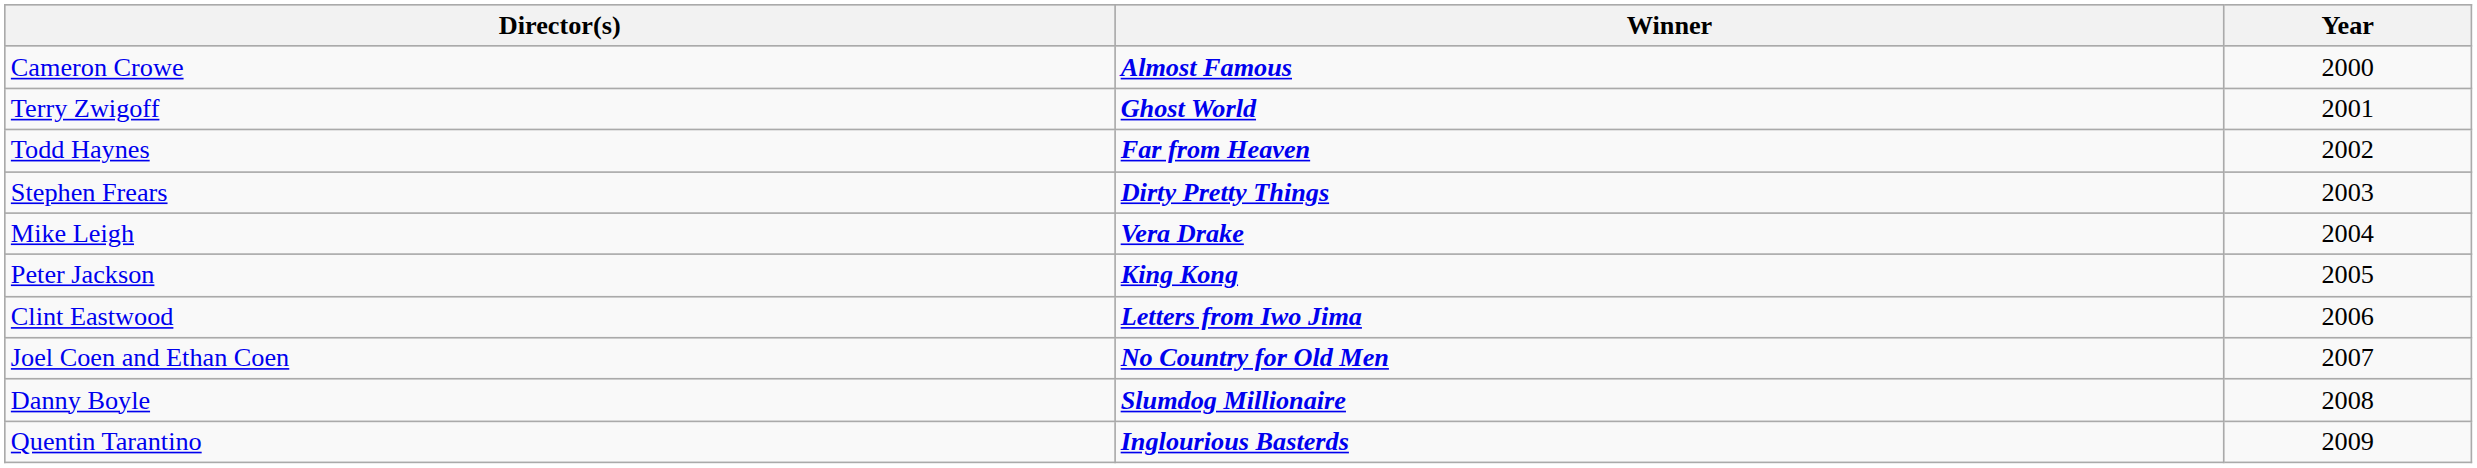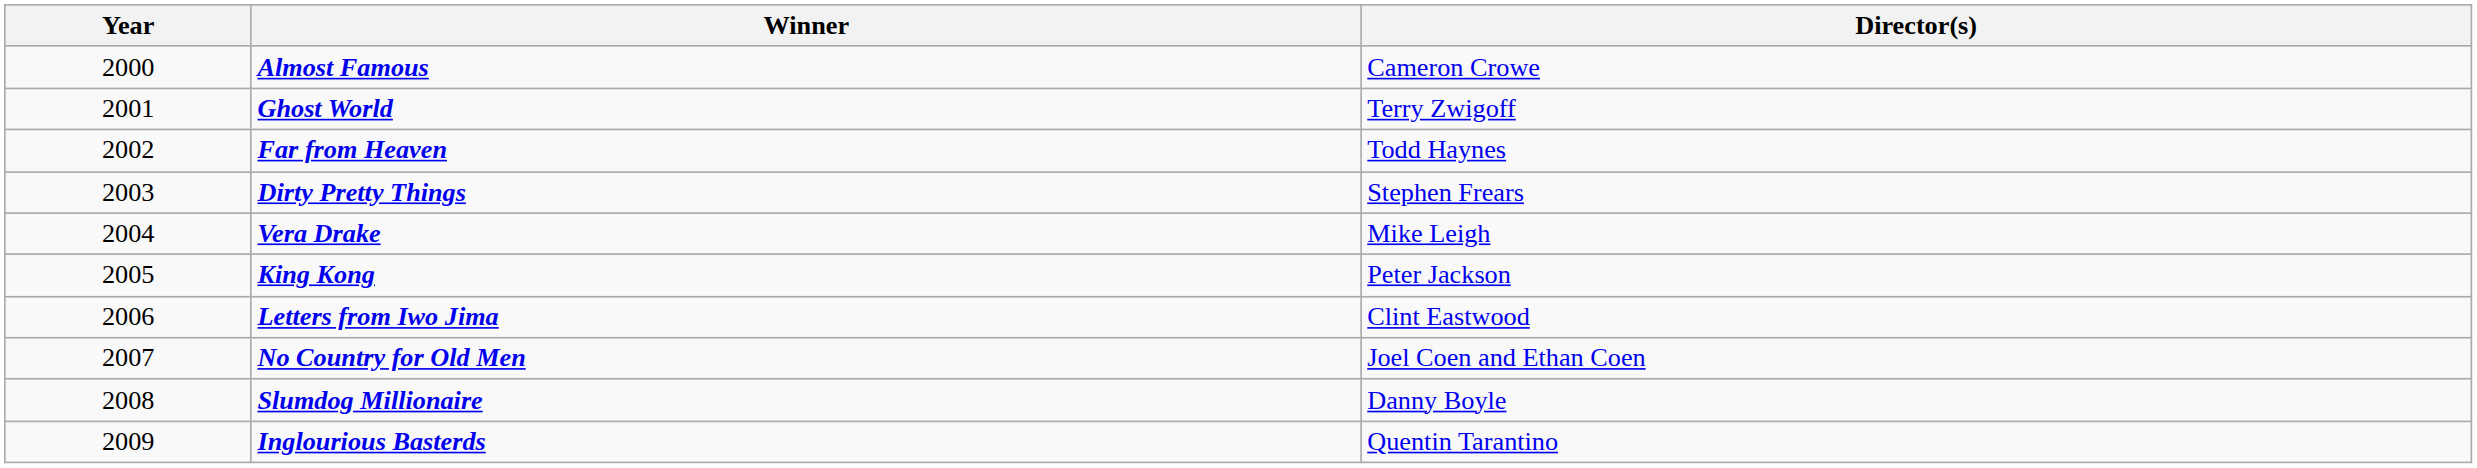 <table class="wikitable" width="95%" cellpadding="5">
 <tr>
+<th width="10%">Year</th>
+<th width="45%">Winner</th>
 <th width="45%">Director(s)</th>
-<th width="45%">Winner</th>
-<th width="10%">Year</th>
 </tr>
 <tr>
+<td style="text-align:center;">2000</td>
+<td><strong> <em><a href='#'>Almost Famous</a></em> </strong></td>
 <td><a href='#'>Cameron Crowe</a></td>
-<td><strong> <em><a href='#'>Almost Famous</a></em> </strong></td>
-<td style="text-align:center;">2000</td>
 </tr>
 <tr>
+<td style="text-align:center;">2001</td>
+<td><strong> <em><a href='#'>Ghost World</a></em> </strong></td>
 <td><a href='#'>Terry Zwigoff</a></td>
-<td><strong> <em><a href='#'>Ghost World</a></em> </strong></td>
-<td style="text-align:center;">2001</td>
 </tr>
 <tr>
+<td style="text-align:center;">2002</td>
+<td><strong> <em><a href='#'>Far from Heaven</a></em> </strong></td>
 <td><a href='#'>Todd Haynes</a></td>
-<td><strong> <em><a href='#'>Far from Heaven</a></em> </strong></td>
-<td style="text-align:center;">2002</td>
 </tr>
 <tr>
+<td style="text-align:center;">2003</td>
+<td><strong> <em><a href='#'>Dirty Pretty Things</a></em> </strong></td>
 <td><a href='#'>Stephen Frears</a></td>
-<td><strong> <em><a href='#'>Dirty Pretty Things</a></em> </strong></td>
-<td style="text-align:center;">2003</td>
 </tr>
 <tr>
+<td style="text-align:center;">2004</td>
+<td><strong> <em><a href='#'>Vera Drake</a></em> </strong></td>
 <td><a href='#'>Mike Leigh</a></td>
-<td><strong> <em><a href='#'>Vera Drake</a></em> </strong></td>
-<td style="text-align:center;">2004</td>
 </tr>
 <tr>
+<td style="text-align:center;">2005</td>
+<td><strong> <em><a href='#'>King Kong</a></em> </strong></td>
 <td><a href='#'>Peter Jackson</a></td>
-<td><strong> <em><a href='#'>King Kong</a></em> </strong></td>
-<td style="text-align:center;">2005</td>
 </tr>
 <tr>
+<td style="text-align:center;">2006</td>
+<td><strong> <em><a href='#'>Letters from Iwo Jima</a></em> </strong></td>
 <td><a href='#'>Clint Eastwood</a></td>
-<td><strong> <em><a href='#'>Letters from Iwo Jima</a></em> </strong></td>
-<td style="text-align:center;">2006</td>
 </tr>
 <tr>
+<td style="text-align:center;">2007</td>
+<td><strong> <em><a href='#'>No Country for Old Men</a></em> </strong></td>
 <td><a href='#'>Joel Coen and Ethan Coen</a></td>
-<td><strong> <em><a href='#'>No Country for Old Men</a></em> </strong></td>
-<td style="text-align:center;">2007</td>
 </tr>
 <tr>
+<td style="text-align:center;">2008</td>
+<td><strong> <em><a href='#'>Slumdog Millionaire</a></em> </strong></td>
 <td><a href='#'>Danny Boyle</a></td>
-<td><strong> <em><a href='#'>Slumdog Millionaire</a></em> </strong></td>
-<td style="text-align:center;">2008</td>
 </tr>
 <tr>
+<td style="text-align:center;">2009</td>
+<td><strong> <em><a href='#'>Inglourious Basterds</a></em> </strong></td>
 <td><a href='#'>Quentin Tarantino</a></td>
-<td><strong> <em><a href='#'>Inglourious Basterds</a></em> </strong></td>
-<td style="text-align:center;">2009</td>
 </tr>
 </table>
